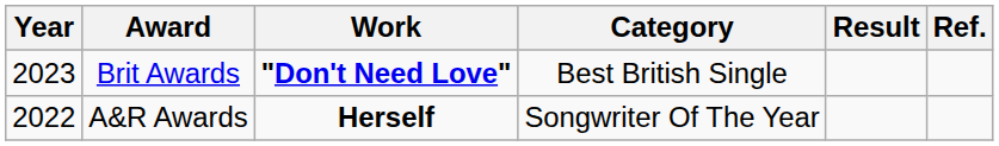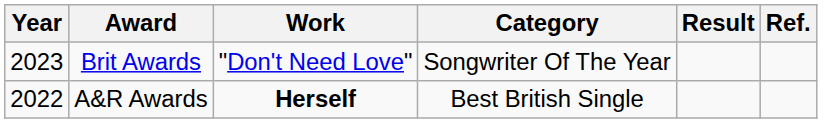 <table class="wikitable plainrowheaders" style="text-align:center;">
 <tr>
 <th>Year</th>
 <th>Award</th>
 <th>Work</th>
 <th>Category</th>
 <th>Result</th>
 <th>Ref.</th>
 </tr>
 <tr>
 <td>2023</td>
 <td><a href='#'>Brit Awards</a></td>
-<td><strong>"<a href='#'>Don't Need Love</a>" </strong></td>
-<td>Best British Single</td>
+<td>"<a href='#'>Don't Need Love</a>" </td>
+<td>Songwriter Of The Year</td>
 <td></td>
 <td></td>
 </tr>
 <tr>
 <td>2022</td>
 <td>A&R Awards</td>
 <td><strong>Herself</strong></td>
-<td>Songwriter Of The Year</td>
+<td>Best British Single</td>
 <td></td>
 <td></td>
 </tr>
 </table>
